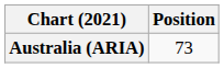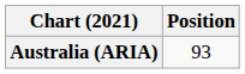 <table class="wikitable plainrowheaders" style="text-align:center">
 <tr>
 <th scope="col">Chart (2021)</th>
 <th scope="col">Position</th>
 </tr>
 <tr>
 <th scope="row">Australia (ARIA)</th>
-<td>73</td>
+<td>93</td>
 </tr>
 </table>
